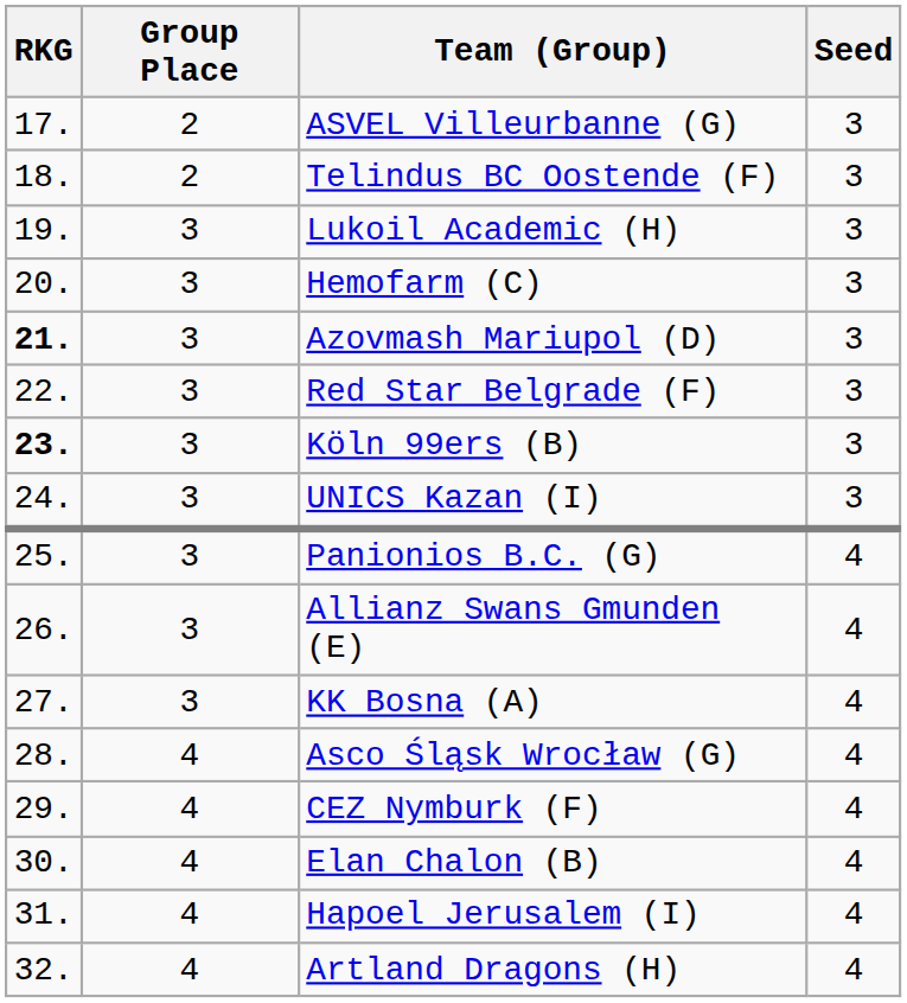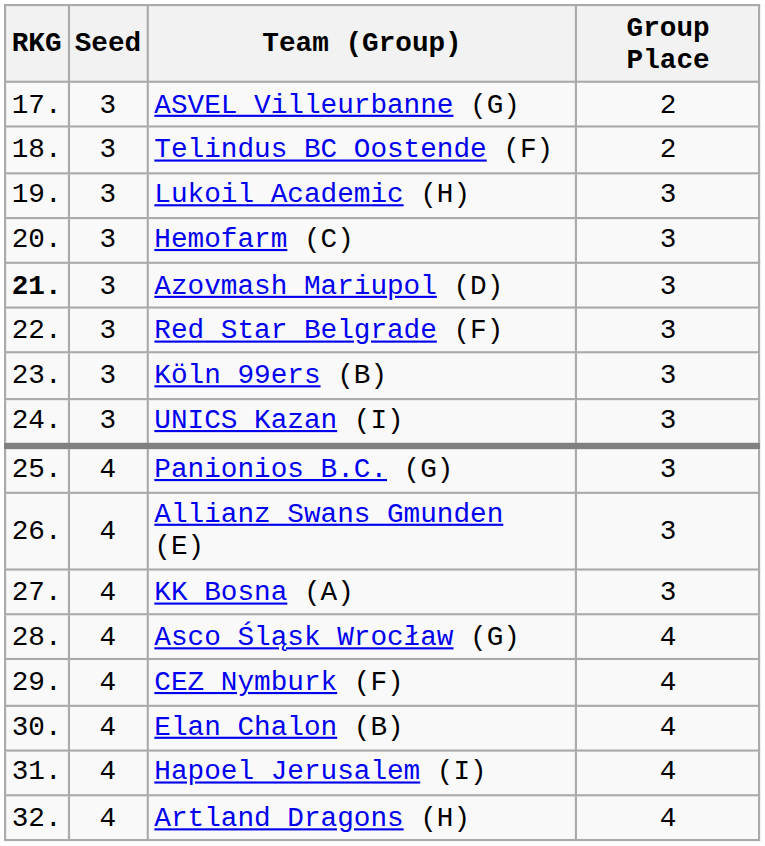 <table class=wikitable style="text-align:center">
 <tr>
 <th width=15>RKG</th>
+<th width=20>Seed</th>
+<th width=195>Team (Group)</th>
 <th width=80>Group Place</th>
-<th width=195>Team (Group)</th>
-<th width=20>Seed</th>
 </tr>
 <tr>
 <td>17.</td>
+<td>3</td>
+<td align=left> <a href='#'>ASVEL Villeurbanne</a> (G)</td>
 <td>2</td>
-<td align=left> <a href='#'>ASVEL Villeurbanne</a> (G)</td>
-<td>3</td>
 </tr>
 <tr>
 <td>18.</td>
+<td>3</td>
+<td align=left> <a href='#'>Telindus BC Oostende</a> (F)</td>
 <td>2</td>
-<td align=left> <a href='#'>Telindus BC Oostende</a> (F)</td>
-<td>3</td>
 </tr>
 <tr>
 <td>19.</td>
 <td>3</td>
 <td align=left> <a href='#'>Lukoil Academic</a> (H)</td>
 <td>3</td>
 </tr>
 <tr>
 <td>20.</td>
 <td>3</td>
 <td align=left> <a href='#'>Hemofarm</a> (C)</td>
 <td>3</td>
 </tr>
 <tr>
 <td><strong>21.</strong></td>
 <td>3</td>
 <td align=left> <a href='#'>Azovmash Mariupol</a> (D)</td>
 <td>3</td>
 </tr>
 <tr>
 <td>22.</td>
 <td>3</td>
 <td align=left> <a href='#'>Red Star Belgrade</a> (F)</td>
 <td>3</td>
 </tr>
 <tr>
-<td><strong>23.</strong></td>
+<td>23.</td>
 <td>3</td>
 <td align=left> <a href='#'>Köln 99ers</a> (B)</td>
 <td>3</td>
 </tr>
 <tr>
 <td>24.</td>
 <td>3</td>
 <td align=left> <a href='#'>UNICS Kazan</a> (I)</td>
 <td>3</td>
 </tr>
 <tr style = "border-top:3px solid grey;">
 <td>25.</td>
+<td>4</td>
+<td align=left> <a href='#'>Panionios B.C.</a> (G)</td>
 <td>3</td>
-<td align=left> <a href='#'>Panionios B.C.</a> (G)</td>
-<td>4</td>
 </tr>
 <tr>
 <td>26.</td>
+<td>4</td>
+<td align=left> <a href='#'>Allianz Swans Gmunden</a> (E)</td>
 <td>3</td>
-<td align=left> <a href='#'>Allianz Swans Gmunden</a> (E)</td>
-<td>4</td>
 </tr>
 <tr>
 <td>27.</td>
+<td>4</td>
+<td align=left> <a href='#'>KK Bosna</a> (A)</td>
 <td>3</td>
-<td align=left> <a href='#'>KK Bosna</a> (A)</td>
-<td>4</td>
 </tr>
 <tr>
 <td>28.</td>
 <td>4</td>
 <td align=left> <a href='#'>Asco Śląsk Wrocław</a> (G)</td>
 <td>4</td>
 </tr>
 <tr>
 <td>29.</td>
 <td>4</td>
 <td align=left> <a href='#'>CEZ Nymburk</a> (F)</td>
 <td>4</td>
 </tr>
 <tr>
 <td>30.</td>
 <td>4</td>
 <td align=left> <a href='#'>Elan Chalon</a> (B)</td>
 <td>4</td>
 </tr>
 <tr>
 <td>31.</td>
 <td>4</td>
 <td align=left> <a href='#'>Hapoel Jerusalem</a> (I)</td>
 <td>4</td>
 </tr>
 <tr>
 <td>32.</td>
 <td>4</td>
 <td align=left> <a href='#'>Artland Dragons</a> (H)</td>
 <td>4</td>
 </tr>
 </table>
